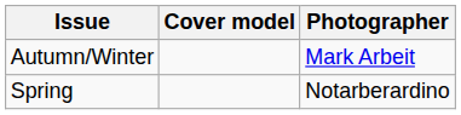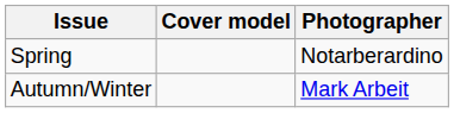 <table class="sortable wikitable">
 <tr>
 <th>Issue</th>
 <th>Cover model</th>
 <th>Photographer</th>
 </tr>
 <tr>
+<td>Spring</td>
+<td></td>
+<td>Notarberardino</td>
+</tr>
+<tr>
 <td>Autumn/Winter</td>
 <td></td>
 <td><a href='#'>Mark Arbeit</a></td>
 </tr>
-<tr>
-<td>Spring</td>
-<td></td>
-<td>Notarberardino</td>
-</tr>
 </table>
